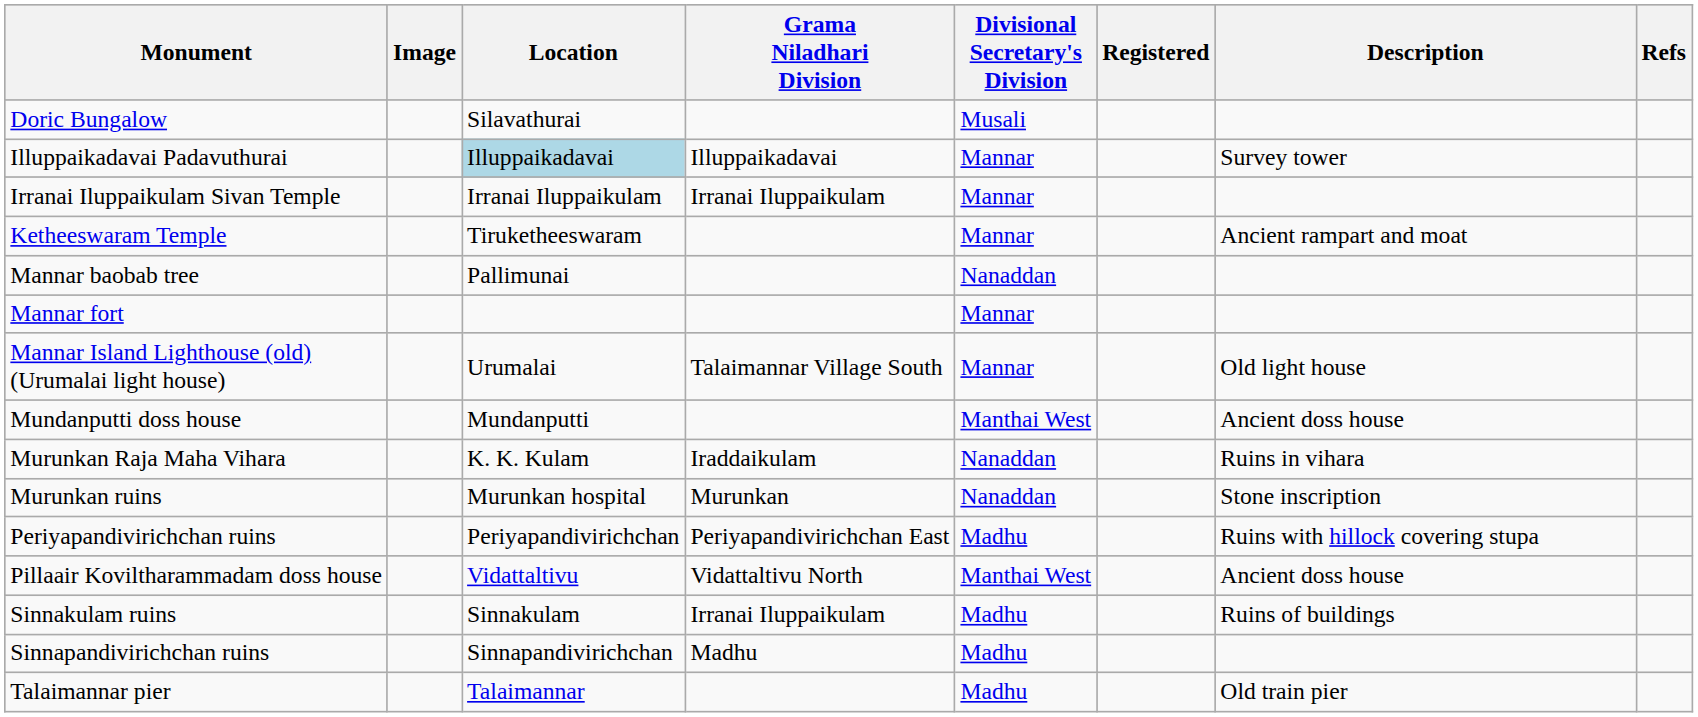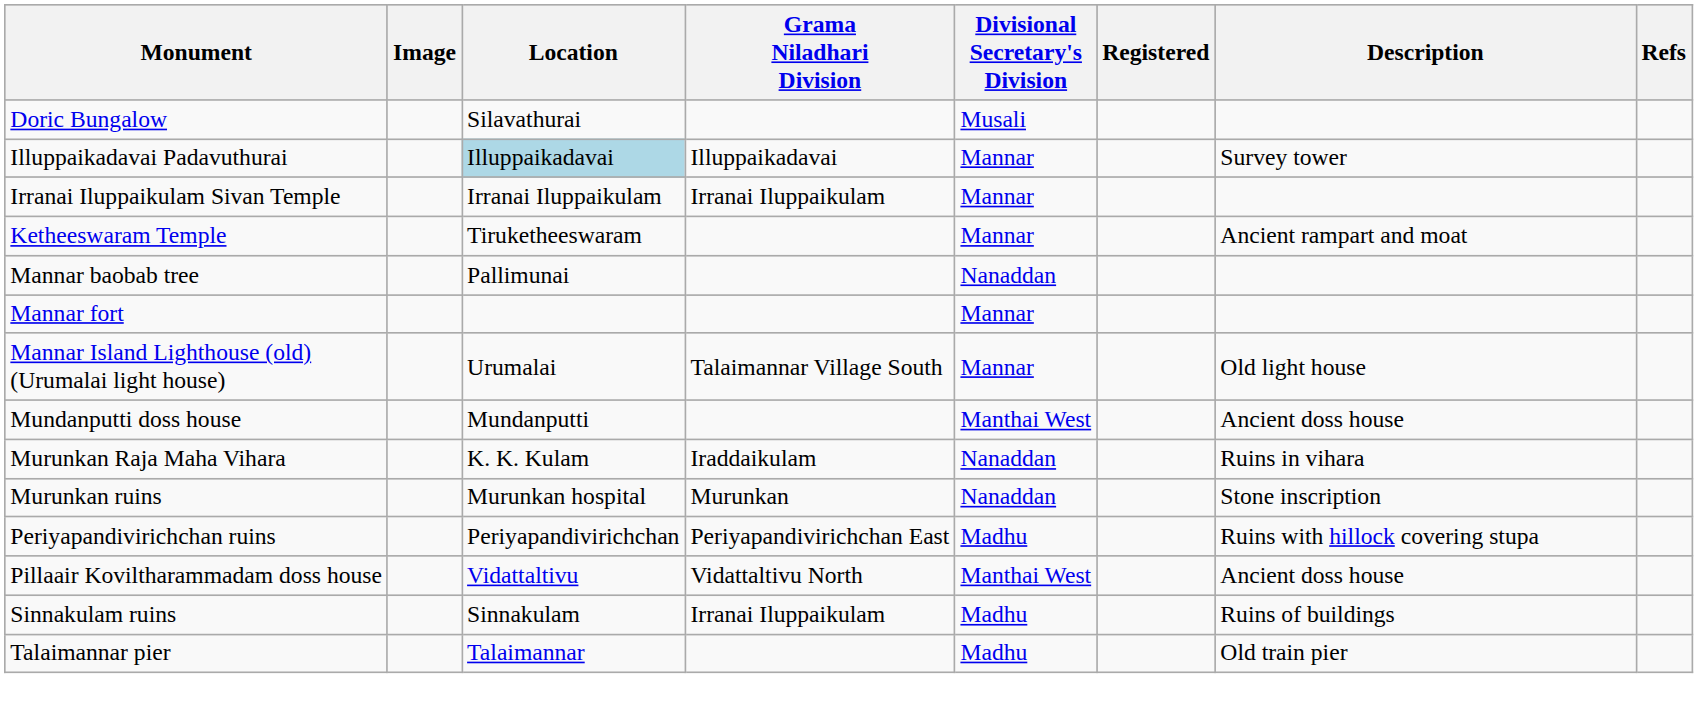 <table class="wikitable plainrowheaders sortable" style="font-size:90%; text-align:left;">
 <tr>
 <th>Monument</th>
 <th>Image</th>
 <th>Location</th>
 <th><a href='#'>Grama<br>Niladhari<br>Division</a></th>
 <th><a href='#'>Divisional<br>Secretary's<br>Division</a></th>
 <th>Registered</th>
 <th scope=col width=250px>Description</th>
 <th>Refs</th>
 </tr>
 <tr>
 <td><a href='#'>Doric Bungalow</a></td>
 <td></td>
 <td>Silavathurai</td>
 <td></td>
 <td><a href='#'>Musali</a></td>
 <td></td>
 <td></td>
 <td></td>
 </tr>
 <tr>
 <td>Illuppaikadavai  Padavuthurai</td>
 <td></td>
 <td style="background: lightblue;">Illuppaikadavai</td>
 <td>Illuppaikadavai</td>
 <td><a href='#'>Mannar</a></td>
 <td align=center></td>
 <td>Survey tower</td>
 <td></td>
 </tr>
 <tr>
 <td>Irranai Iluppaikulam Sivan Temple</td>
 <td></td>
 <td>Irranai Iluppaikulam</td>
 <td>Irranai Iluppaikulam</td>
 <td><a href='#'>Mannar</a></td>
 <td align=center></td>
 <td></td>
 <td></td>
 </tr>
 <tr>
 <td><a href='#'>Ketheeswaram Temple</a></td>
 <td></td>
 <td>Tiruketheeswaram</td>
 <td></td>
 <td><a href='#'>Mannar</a></td>
 <td align=center></td>
 <td>Ancient rampart and moat</td>
 <td></td>
 </tr>
 <tr>
 <td>Mannar baobab tree</td>
 <td></td>
 <td>Pallimunai</td>
 <td></td>
 <td><a href='#'>Nanaddan</a></td>
 <td align=center></td>
 <td></td>
 <td></td>
 </tr>
 <tr>
 <td><a href='#'>Mannar fort</a></td>
 <td></td>
 <td></td>
 <td></td>
 <td><a href='#'>Mannar</a></td>
 <td align=center></td>
 <td></td>
 <td></td>
 </tr>
 <tr>
 <td><a href='#'>Mannar Island Lighthouse (old)</a><br>(Urumalai light house)</td>
 <td></td>
 <td>Urumalai</td>
 <td>Talaimannar Village South</td>
 <td><a href='#'>Mannar</a></td>
 <td align=center></td>
 <td>Old light house</td>
 <td></td>
 </tr>
 <tr>
 <td>Mundanputti doss house</td>
 <td></td>
 <td>Mundanputti</td>
 <td></td>
 <td><a href='#'>Manthai West</a></td>
 <td align=center></td>
 <td>Ancient doss house</td>
 <td></td>
 </tr>
 <tr>
 <td>Murunkan Raja Maha Vihara</td>
 <td></td>
 <td>K. K. Kulam</td>
 <td>Iraddaikulam</td>
 <td><a href='#'>Nanaddan</a></td>
 <td align=center></td>
 <td>Ruins in vihara</td>
 <td></td>
 </tr>
 <tr>
 <td>Murunkan ruins</td>
 <td></td>
 <td>Murunkan hospital</td>
 <td>Murunkan</td>
 <td><a href='#'>Nanaddan</a></td>
 <td align=center></td>
 <td>Stone inscription</td>
 <td></td>
 </tr>
 <tr>
 <td>Periyapandivirichchan ruins</td>
 <td></td>
 <td>Periyapandivirichchan</td>
 <td>Periyapandivirichchan East</td>
 <td><a href='#'>Madhu</a></td>
 <td align=center></td>
 <td>Ruins with <a href='#'>hillock</a> covering stupa</td>
 <td></td>
 </tr>
 <tr>
 <td>Pillaair Koviltharammadam doss house</td>
 <td></td>
 <td><a href='#'>Vidattaltivu</a></td>
 <td>Vidattaltivu North</td>
 <td><a href='#'>Manthai West</a></td>
 <td align=center></td>
 <td>Ancient doss house</td>
 <td></td>
 </tr>
 <tr>
 <td>Sinnakulam ruins</td>
 <td></td>
 <td>Sinnakulam</td>
 <td>Irranai Iluppaikulam</td>
 <td><a href='#'>Madhu</a></td>
 <td align=center></td>
 <td>Ruins of buildings</td>
 <td></td>
 </tr>
 <tr>
-<td>Sinnapandivirichchan ruins</td>
-<td></td>
-<td>Sinnapandivirichchan</td>
-<td>Madhu</td>
-<td><a href='#'>Madhu</a></td>
-<td align=center></td>
-<td></td>
-<td></td>
-</tr>
-<tr>
 <td>Talaimannar pier</td>
 <td></td>
 <td><a href='#'>Talaimannar</a></td>
 <td></td>
 <td><a href='#'>Madhu</a></td>
 <td align=center></td>
 <td>Old train pier</td>
 <td></td>
 </tr>
 </table>
